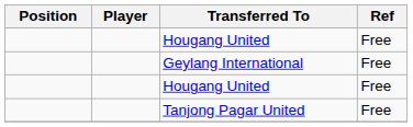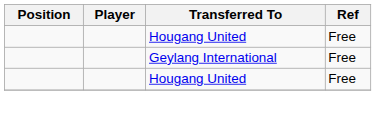 <table class="wikitable sortable" style="width:70%; text-align:center; font-size:100%; text-align:left;">
 <tr>
 <th>Position</th>
 <th>Player</th>
 <th>Transferred To</th>
 <th>Ref</th>
 </tr>
 <tr>
 <td></td>
 <td></td>
 <td> <a href='#'>Hougang United</a></td>
 <td>Free </td>
 </tr>
 <tr>
 <td></td>
 <td></td>
 <td> <a href='#'>Geylang International</a></td>
 <td>Free </td>
 </tr>
 <tr>
 <td></td>
 <td></td>
 <td> <a href='#'>Hougang United</a></td>
 <td>Free </td>
 </tr>
 <tr>
-<td></td>
-<td></td>
-<td> <a href='#'>Tanjong Pagar United</a></td>
-<td>Free</td>
-</tr>
-<tr>
 </tr>
 </table>
